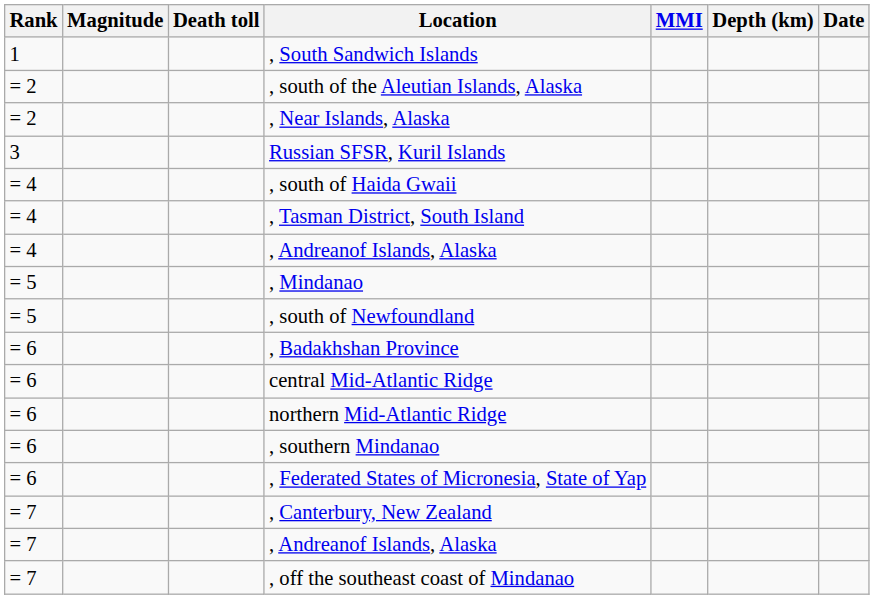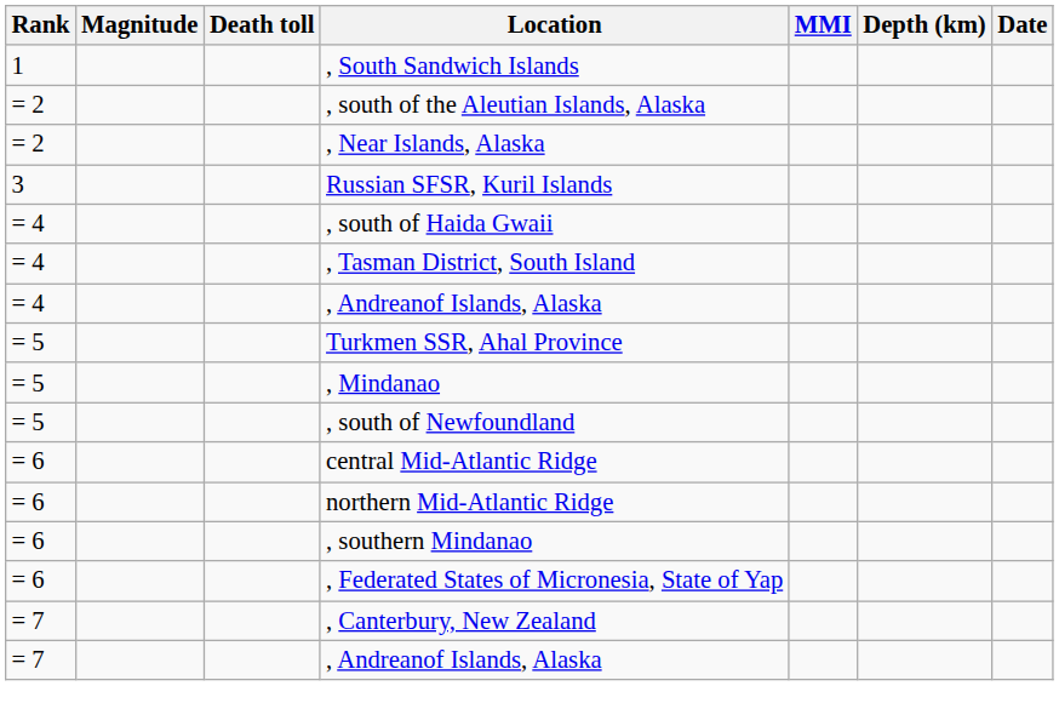 <table class="sortable wikitable" style="font-size:100%;">
 <tr>
 <th>Rank</th>
 <th>Magnitude</th>
 <th>Death toll</th>
 <th>Location</th>
 <th><a href='#'>MMI</a></th>
 <th>Depth (km)</th>
 <th>Date</th>
 </tr>
 <tr>
 <td>1</td>
 <td></td>
 <td></td>
 <td>, <a href='#'>South Sandwich Islands</a></td>
 <td></td>
 <td></td>
 <td></td>
 </tr>
 <tr>
 <td>= 2</td>
 <td></td>
 <td></td>
 <td>, south of the <a href='#'>Aleutian Islands</a>, <a href='#'>Alaska</a></td>
 <td></td>
 <td></td>
 <td></td>
 </tr>
 <tr>
 <td>= 2</td>
 <td></td>
 <td></td>
 <td>, <a href='#'>Near Islands</a>, <a href='#'>Alaska</a></td>
 <td></td>
 <td></td>
 <td></td>
 </tr>
 <tr>
 <td>3</td>
 <td></td>
 <td></td>
 <td> <a href='#'>Russian SFSR</a>, <a href='#'>Kuril Islands</a></td>
 <td></td>
 <td></td>
 <td></td>
 </tr>
 <tr>
 <td>= 4</td>
 <td></td>
 <td></td>
 <td>, south of <a href='#'>Haida Gwaii</a></td>
 <td></td>
 <td></td>
 <td></td>
 </tr>
 <tr>
 <td>= 4</td>
 <td></td>
 <td></td>
 <td>, <a href='#'>Tasman District</a>, <a href='#'>South Island</a></td>
 <td></td>
 <td></td>
 <td></td>
 </tr>
 <tr>
 <td>= 4</td>
 <td></td>
 <td></td>
 <td>, <a href='#'>Andreanof Islands</a>, <a href='#'>Alaska</a></td>
 <td></td>
 <td></td>
 <td></td>
 </tr>
 <tr>
 <td>= 5</td>
 <td></td>
 <td></td>
+<td> <a href='#'>Turkmen SSR</a>, <a href='#'>Ahal Province</a></td>
+<td></td>
+<td></td>
+<td></td>
+</tr>
+<tr>
+<td>= 5</td>
+<td></td>
+<td></td>
 <td>, <a href='#'>Mindanao</a></td>
 <td></td>
 <td></td>
 <td></td>
 </tr>
 <tr>
 <td>= 5</td>
 <td></td>
 <td></td>
 <td>, south of <a href='#'>Newfoundland</a></td>
-<td></td>
-<td></td>
-<td></td>
-</tr>
-<tr>
-<td>= 6</td>
-<td></td>
-<td></td>
-<td>, <a href='#'>Badakhshan Province</a></td>
 <td></td>
 <td></td>
 <td></td>
 </tr>
 <tr>
 <td>= 6</td>
 <td></td>
 <td></td>
 <td>central <a href='#'>Mid-Atlantic Ridge</a></td>
 <td></td>
 <td></td>
 <td></td>
 </tr>
 <tr>
 <td>= 6</td>
 <td></td>
 <td></td>
 <td>northern <a href='#'>Mid-Atlantic Ridge</a></td>
 <td></td>
 <td></td>
 <td></td>
 </tr>
 <tr>
 <td>= 6</td>
 <td></td>
 <td></td>
 <td>, southern <a href='#'>Mindanao</a></td>
 <td></td>
 <td></td>
 <td></td>
 </tr>
 <tr>
 <td>= 6</td>
 <td></td>
 <td></td>
 <td>, <a href='#'>Federated States of Micronesia</a>, <a href='#'>State of Yap</a></td>
 <td></td>
 <td></td>
 <td></td>
 </tr>
 <tr>
 <td>= 7</td>
 <td></td>
 <td></td>
 <td>, <a href='#'>Canterbury, New Zealand</a></td>
 <td></td>
 <td></td>
 <td></td>
 </tr>
 <tr>
 <td>= 7</td>
 <td></td>
 <td></td>
 <td>, <a href='#'>Andreanof Islands</a>, <a href='#'>Alaska</a></td>
 <td></td>
 <td></td>
 <td></td>
 </tr>
-<tr>
-<td>= 7</td>
-<td></td>
-<td></td>
-<td>, off the southeast coast of <a href='#'>Mindanao</a></td>
-<td></td>
-<td></td>
-<td></td>
-</tr>
 </table>
